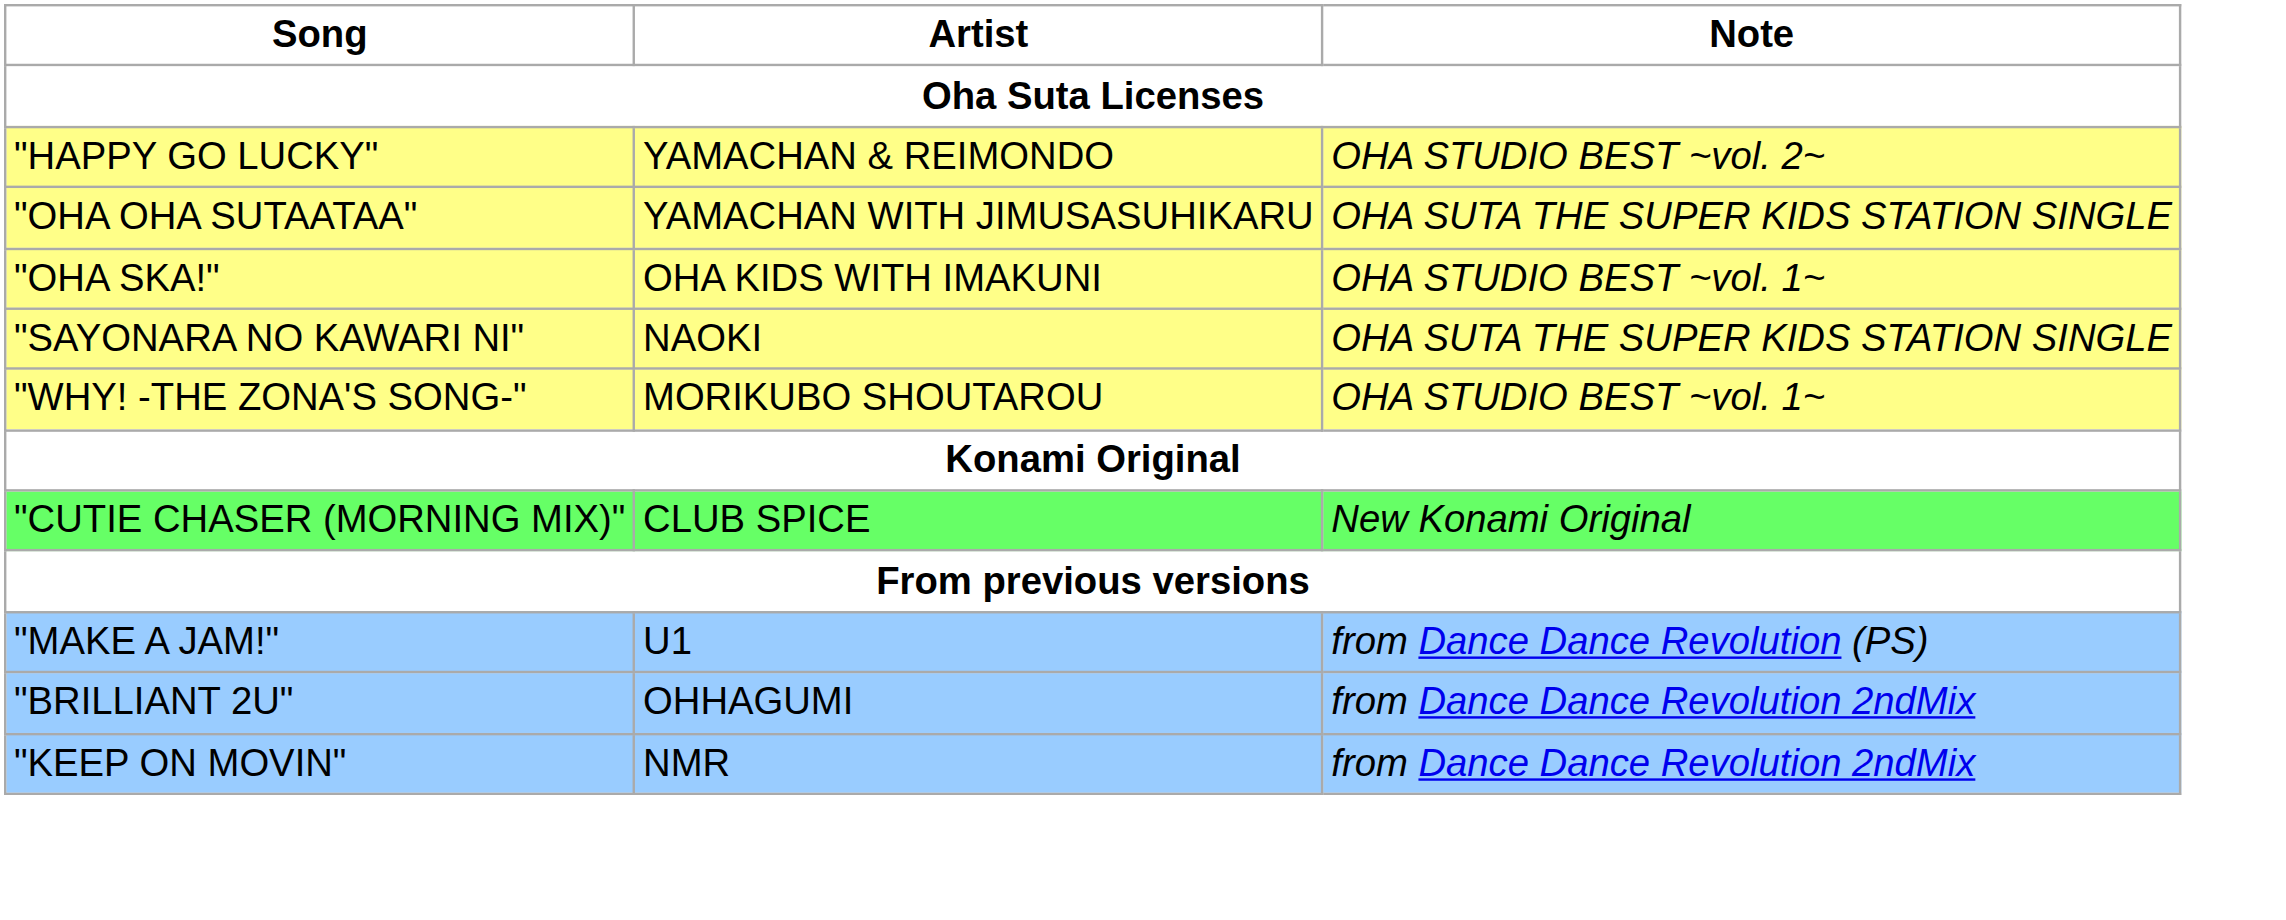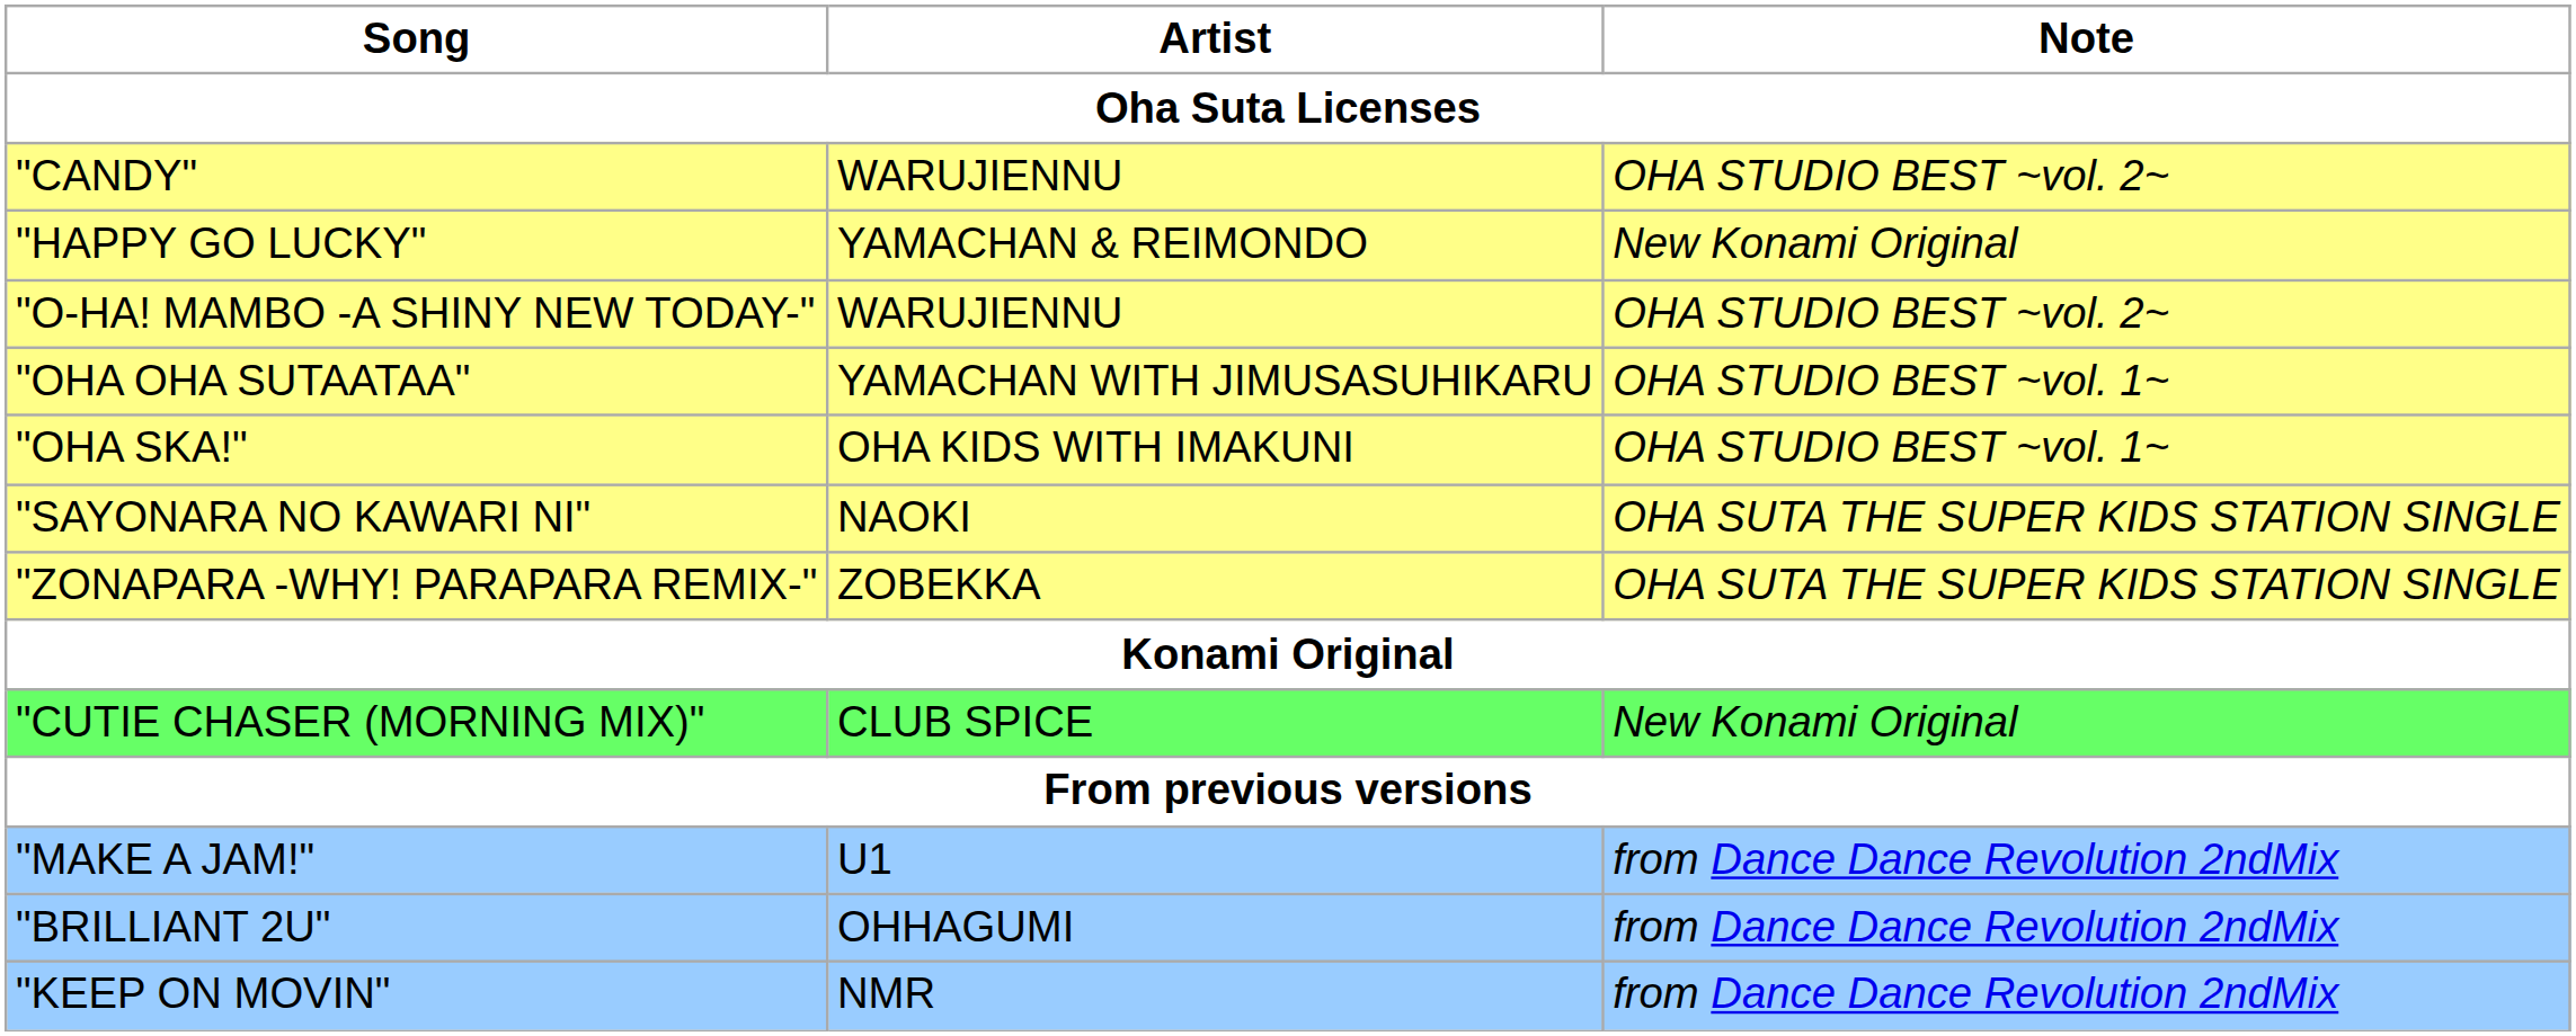 <table class="wikitable">
 <tr>
 <th style="background:#fff;">Song</th>
 <th style="background:#fff;">Artist</th>
 <th style="background:#fff;">Note</th>
 </tr>
 <tr>
 <th colspan="3" style="background:#ffffff;">Oha Suta Licenses</th>
 </tr>
 <tr style="background:#ffff88;">
+<td>"CANDY"</td>
+<td>WARUJIENNU</td>
+<td><em>OHA STUDIO BEST ~vol. 2~</em></td>
+</tr>
+<tr style="background:#ffff88;">
 <td>"HAPPY GO LUCKY"</td>
 <td>YAMACHAN & REIMONDO</td>
+<td><em>New Konami Original</em></td>
+</tr>
+<tr style="background:#ffff88;">
+<td>"O-HA! MAMBO -A SHINY NEW TODAY-"</td>
+<td>WARUJIENNU</td>
 <td><em>OHA STUDIO BEST ~vol. 2~</em></td>
 </tr>
 <tr style="background:#ffff88;">
 <td>"OHA OHA SUTAATAA"</td>
 <td>YAMACHAN WITH JIMUSASUHIKARU</td>
-<td><em>OHA SUTA THE SUPER KIDS STATION SINGLE</em></td>
+<td><em>OHA STUDIO BEST ~vol. 1~</em></td>
 </tr>
 <tr style="background:#ffff88;">
 <td>"OHA SKA!"</td>
 <td>OHA KIDS WITH IMAKUNI</td>
 <td><em>OHA STUDIO BEST ~vol. 1~</em></td>
 </tr>
 <tr style="background:#ffff88;">
 <td>"SAYONARA NO KAWARI NI"</td>
 <td>NAOKI</td>
 <td><em>OHA SUTA THE SUPER KIDS STATION SINGLE</em></td>
 </tr>
 <tr style="background:#ffff88;">
-<td>"WHY! -THE ZONA'S SONG-"</td>
-<td>MORIKUBO SHOUTAROU</td>
-<td><em>OHA STUDIO BEST ~vol. 1~</em></td>
+<td>"ZONAPARA -WHY! PARAPARA REMIX-"</td>
+<td>ZOBEKKA</td>
+<td><em>OHA SUTA THE SUPER KIDS STATION SINGLE</em></td>
 </tr>
 <tr>
 <th colspan="3" style="background:#ffffff;">Konami Original</th>
 </tr>
 <tr style="background:#66ff66;">
 <td>"CUTIE CHASER (MORNING MIX)"</td>
 <td>CLUB SPICE</td>
 <td><em>New Konami Original</em></td>
 </tr>
 <tr>
 <th colspan="3" style="background:#ffffff;">From previous versions</th>
 </tr>
 <tr style="background:#99CCFF;">
 <td>"MAKE A JAM!"</td>
 <td>U1</td>
-<td><em>from <a href='#'>Dance Dance Revolution</a> (PS)</em></td>
+<td><em>from <a href='#'>Dance Dance Revolution 2ndMix</a></em></td>
 </tr>
 <tr style="background:#99CCFF;">
 <td>"BRILLIANT 2U"</td>
 <td>OHHAGUMI</td>
 <td><em>from <a href='#'>Dance Dance Revolution 2ndMix</a></em></td>
 </tr>
 <tr style="background:#99CCFF;">
 <td>"KEEP ON MOVIN"</td>
 <td>NMR</td>
 <td><em>from <a href='#'>Dance Dance Revolution 2ndMix</a></em></td>
 </tr>
 </table>
